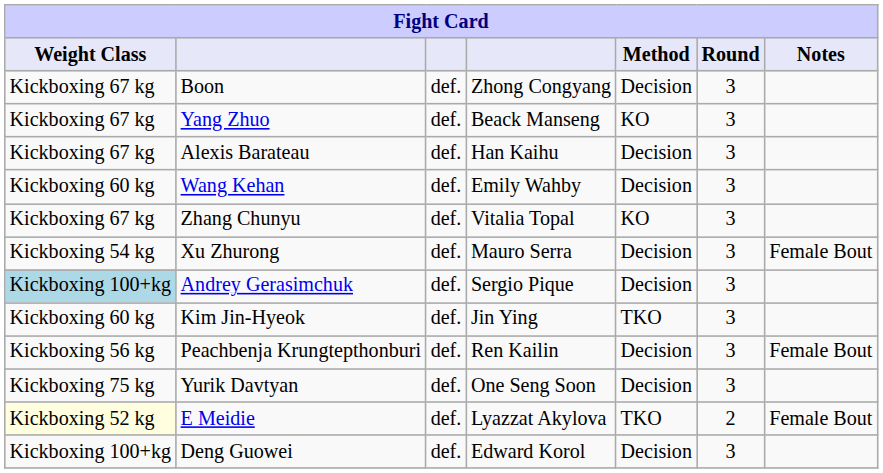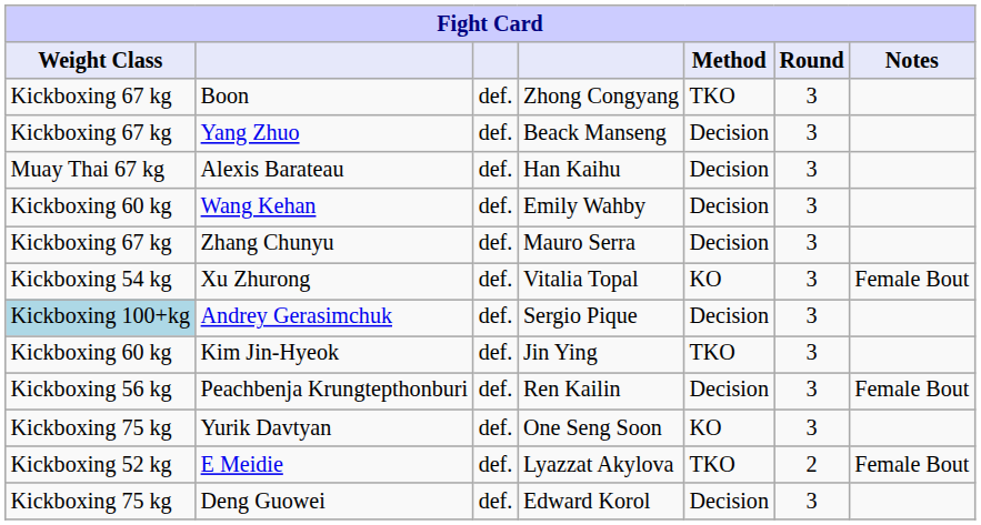 <table class="wikitable" style="font-size: 80%;">
 <tr>
 <th colspan="8" style="background-color: #ccf; color: #000080; text-align: center;"><strong>Fight Card</strong></th>
 </tr>
 <tr>
 <th colspan="1" style="background-color: #E6E8FA; color: #000000; text-align: center;">Weight Class</th>
 <th colspan="1" style="background-color: #E6E8FA; color: #000000; text-align: center;"></th>
 <th colspan="1" style="background-color: #E6E8FA; color: #000000; text-align: center;"></th>
 <th colspan="1" style="background-color: #E6E8FA; color: #000000; text-align: center;"></th>
 <th colspan="1" style="background-color: #E6E8FA; color: #000000; text-align: center;">Method</th>
 <th colspan="1" style="background-color: #E6E8FA; color: #000000; text-align: center;">Round</th>
 <th colspan="1" style="background-color: #E6E8FA; color: #000000; text-align: center;">Notes</th>
 </tr>
 <tr>
 <td>Kickboxing 67 kg</td>
 <td> Boon</td>
 <td align=center>def.</td>
 <td> Zhong Congyang</td>
-<td>Decision</td>
+<td>TKO</td>
 <td align=center>3</td>
 <td></td>
 </tr>
 <tr>
 <td>Kickboxing 67 kg</td>
 <td> <a href='#'>Yang Zhuo</a></td>
 <td align=center>def.</td>
 <td> Beack Manseng</td>
-<td>KO</td>
+<td>Decision</td>
 <td align=center>3</td>
 <td></td>
 </tr>
 <tr>
-<td>Kickboxing 67 kg</td>
+<td>Muay Thai 67 kg</td>
 <td> Alexis Barateau</td>
 <td align=center>def.</td>
 <td> Han Kaihu</td>
 <td>Decision</td>
 <td align=center>3</td>
 <td></td>
 </tr>
 <tr>
 <td>Kickboxing 60 kg</td>
 <td> <a href='#'>Wang Kehan</a></td>
 <td align=center>def.</td>
 <td> Emily Wahby</td>
 <td>Decision</td>
 <td align=center>3</td>
 <td></td>
 </tr>
 <tr>
 <td>Kickboxing 67 kg</td>
 <td> Zhang Chunyu</td>
 <td align=center>def.</td>
-<td> Vitalia Topal</td>
-<td>KO</td>
+<td> Mauro Serra</td>
+<td>Decision</td>
 <td align=center>3</td>
 <td></td>
 </tr>
 <tr>
 <td>Kickboxing 54 kg</td>
 <td> Xu Zhurong</td>
 <td align=center>def.</td>
-<td> Mauro Serra</td>
-<td>Decision</td>
+<td> Vitalia Topal</td>
+<td>KO</td>
 <td align=center>3</td>
 <td>Female Bout</td>
 </tr>
 <tr>
 <td style="background: lightblue;">Kickboxing 100+kg</td>
 <td> <a href='#'>Andrey Gerasimchuk</a></td>
 <td align=center>def.</td>
 <td> Sergio Pique</td>
 <td>Decision</td>
 <td align=center>3</td>
 <td></td>
 </tr>
 <tr>
 <td>Kickboxing 60 kg</td>
 <td> Kim Jin-Hyeok</td>
 <td align=center>def.</td>
 <td> Jin Ying</td>
 <td>TKO</td>
 <td align=center>3</td>
 <td></td>
 </tr>
 <tr>
 <td>Kickboxing 56 kg</td>
 <td> Peachbenja Krungtepthonburi</td>
 <td align=center>def.</td>
 <td> Ren Kailin</td>
 <td>Decision</td>
 <td align=center>3</td>
 <td>Female Bout</td>
 </tr>
 <tr>
 <td>Kickboxing 75 kg</td>
 <td> Yurik Davtyan</td>
 <td align=center>def.</td>
 <td> One Seng Soon</td>
-<td>Decision</td>
+<td>KO</td>
 <td align=center>3</td>
 <td></td>
 </tr>
 <tr>
-<td style="background: lightyellow;">Kickboxing 52 kg</td>
+<td>Kickboxing 52 kg</td>
 <td> <a href='#'>E Meidie</a></td>
 <td align=center>def.</td>
 <td> Lyazzat Akylova</td>
 <td>TKO</td>
 <td align=center>2</td>
 <td>Female Bout</td>
 </tr>
 <tr>
-<td>Kickboxing 100+kg</td>
+<td>Kickboxing 75 kg</td>
 <td> Deng Guowei</td>
 <td align=center>def.</td>
 <td> Edward Korol</td>
 <td>Decision</td>
 <td align=center>3</td>
 <td></td>
 </tr>
 </table>
